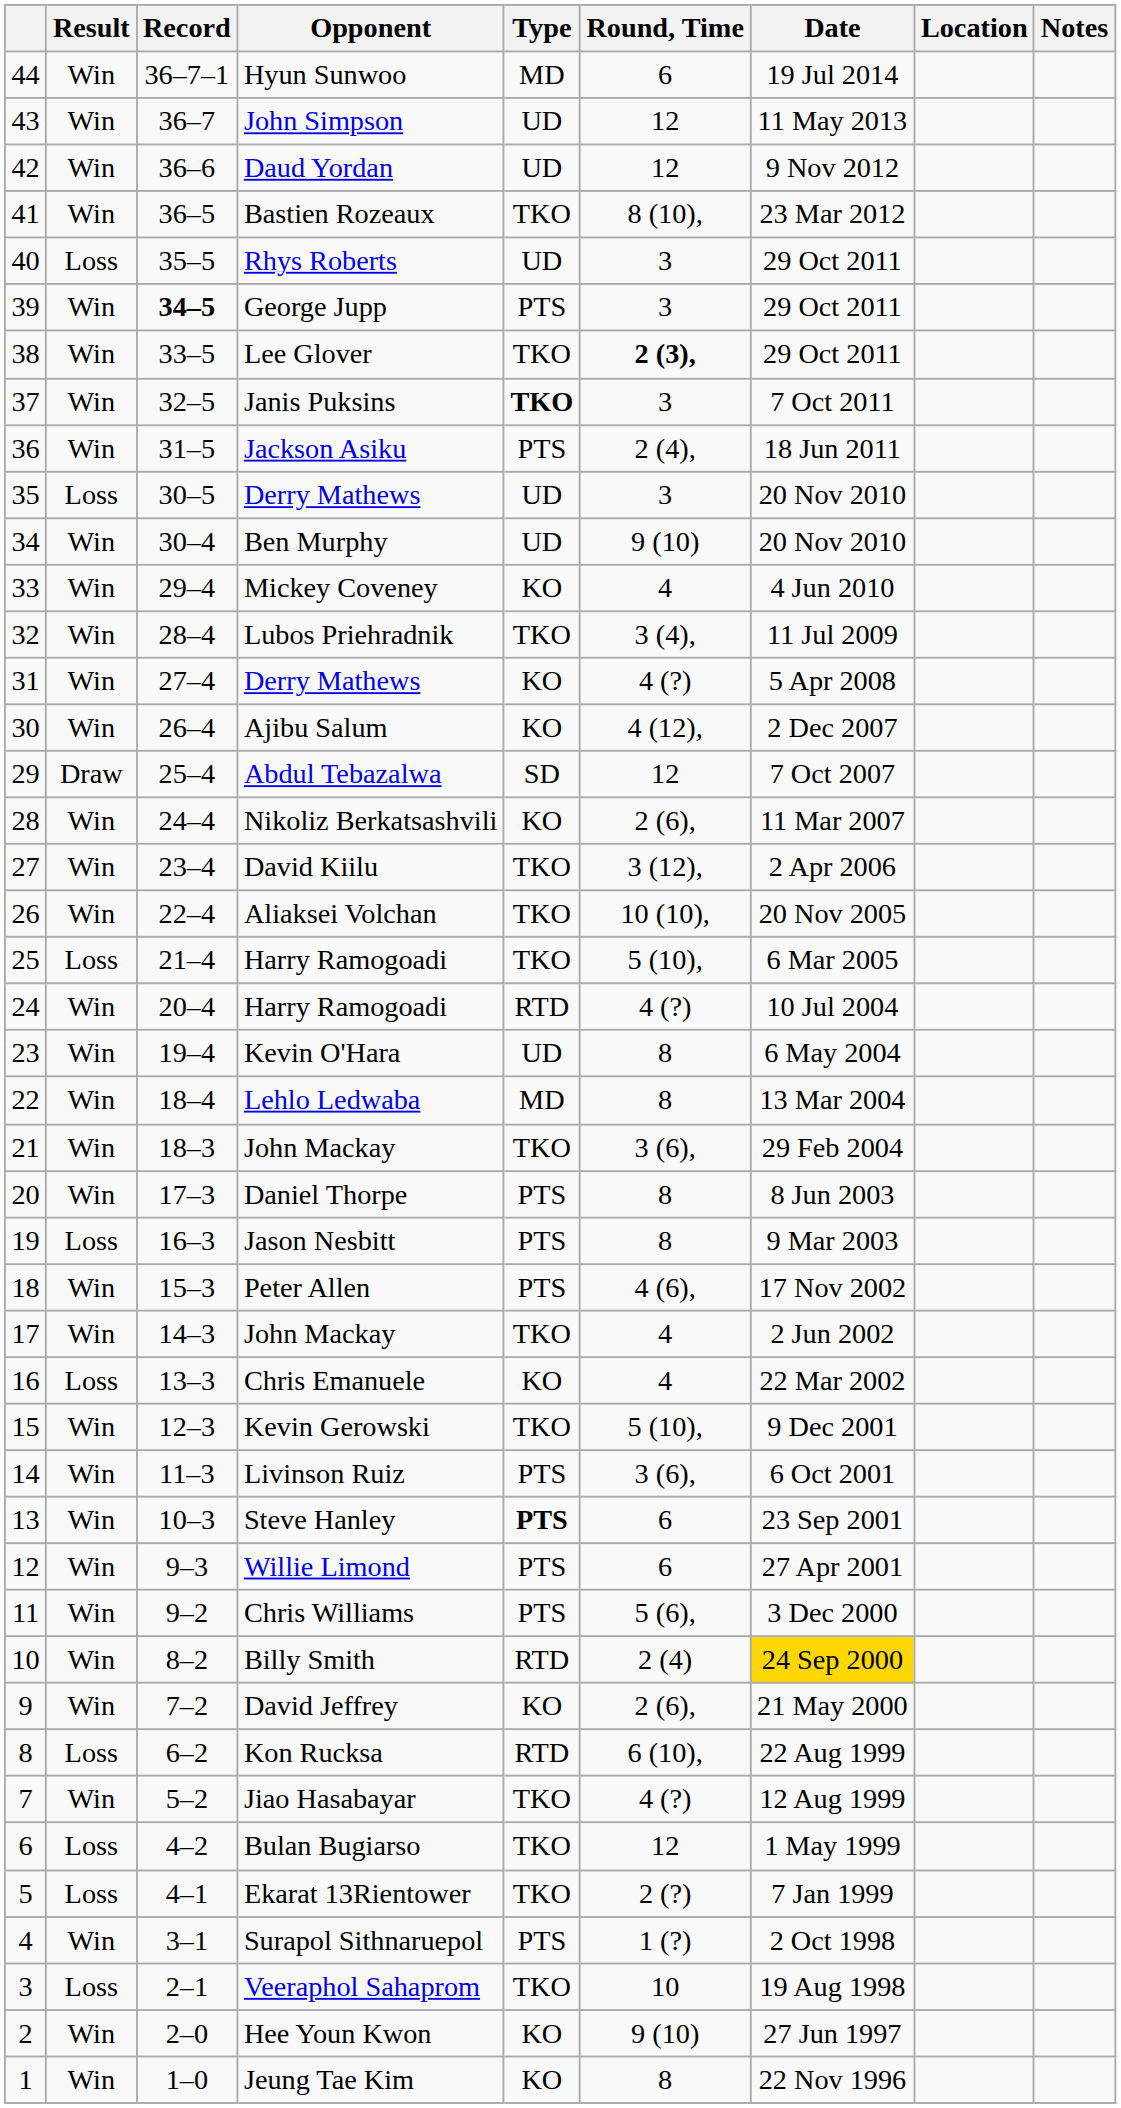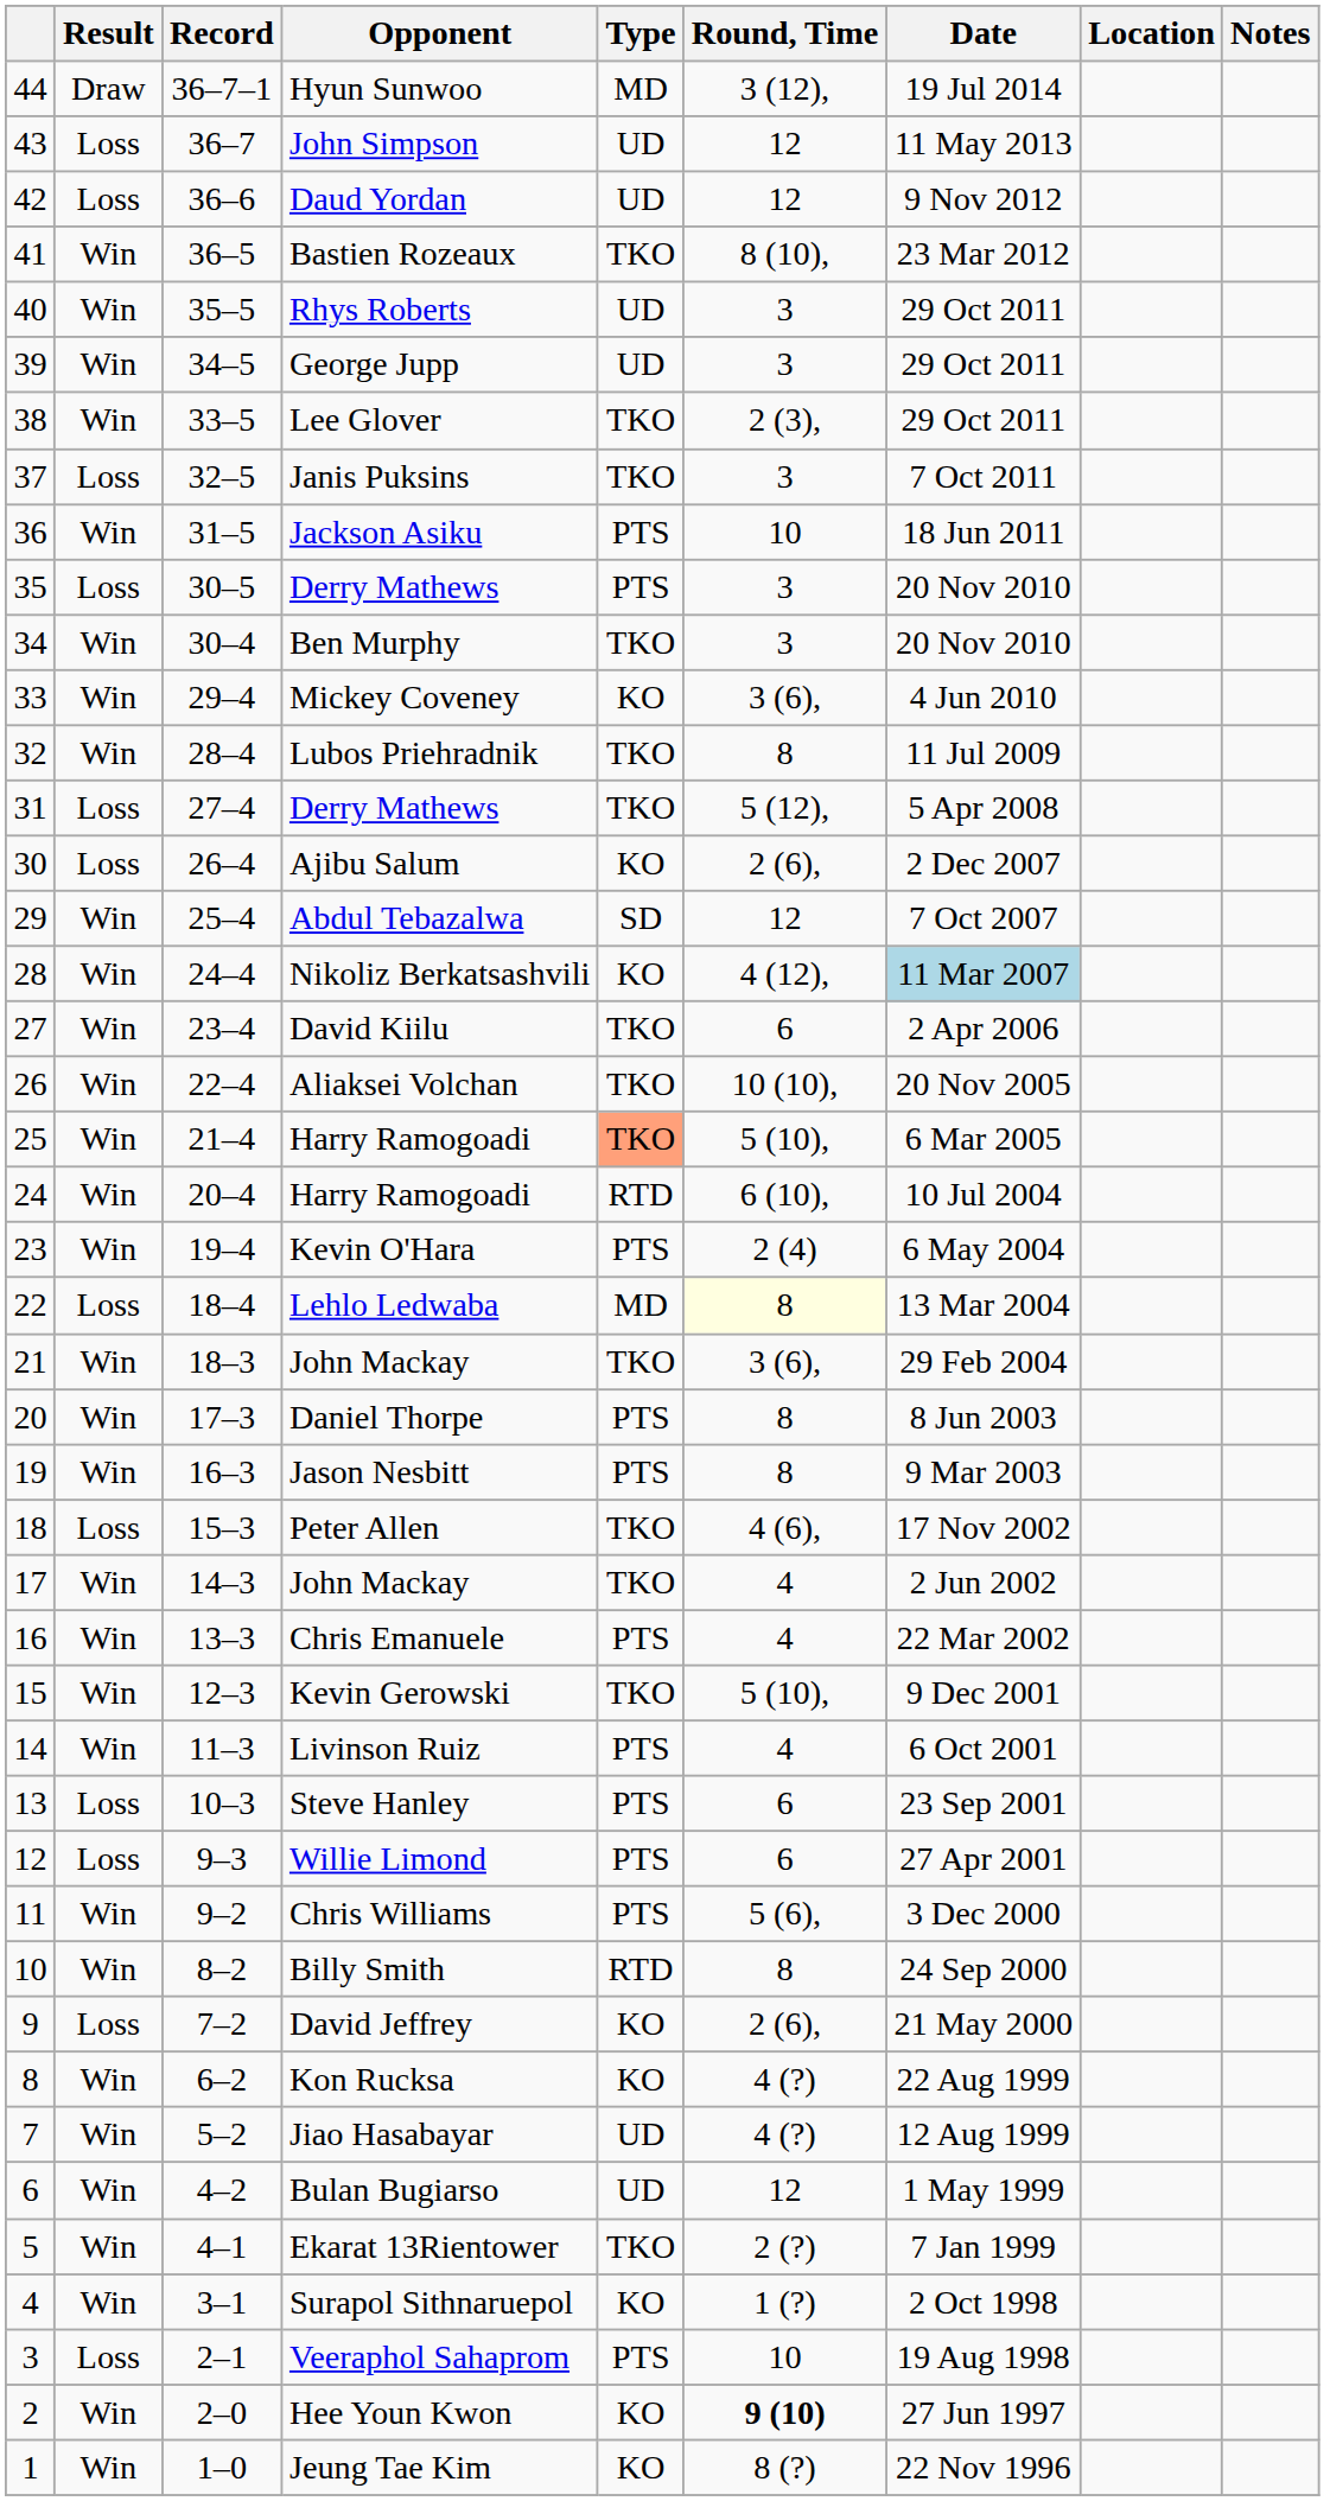 <table class="wikitable" style="text-align:center; font-size:95%">
 <tr>
 <th></th>
 <th>Result</th>
 <th>Record</th>
 <th>Opponent</th>
 <th>Type</th>
 <th>Round, Time</th>
 <th>Date</th>
 <th>Location</th>
 <th>Notes</th>
 </tr>
 <tr>
 <td>44</td>
-<td>Win</td>
+<td>Draw</td>
 <td>36–7–1</td>
 <td align=left>Hyun Sunwoo</td>
 <td>MD</td>
-<td>6</td>
+<td>3 (12), </td>
 <td>19 Jul 2014</td>
 <td align=left></td>
 <td></td>
 </tr>
 <tr>
 <td>43</td>
-<td>Win</td>
+<td>Loss</td>
 <td>36–7</td>
 <td align=left><a href='#'>John Simpson</a></td>
 <td>UD</td>
 <td>12</td>
 <td>11 May 2013</td>
 <td align=left></td>
 <td align=left></td>
 </tr>
 <tr>
 <td>42</td>
-<td>Win</td>
+<td>Loss</td>
 <td>36–6</td>
 <td align=left><a href='#'>Daud Yordan</a></td>
 <td>UD</td>
 <td>12</td>
 <td>9 Nov 2012</td>
 <td align=left></td>
 <td align=left></td>
 </tr>
 <tr>
 <td>41</td>
 <td>Win</td>
 <td>36–5</td>
 <td align=left>Bastien Rozeaux</td>
 <td>TKO</td>
 <td>8 (10), </td>
 <td>23 Mar 2012</td>
 <td align=left></td>
 <td align=left></td>
 </tr>
 <tr>
 <td>40</td>
-<td>Loss</td>
+<td>Win</td>
 <td>35–5</td>
 <td align=left><a href='#'>Rhys Roberts</a></td>
 <td>UD</td>
 <td>3</td>
 <td>29 Oct 2011</td>
 <td align=left></td>
 <td align=left></td>
 </tr>
 <tr>
 <td>39</td>
 <td>Win</td>
-<td><strong>34–5</strong></td>
+<td>34–5</td>
 <td align=left>George Jupp</td>
-<td>PTS</td>
+<td>UD</td>
 <td>3</td>
 <td>29 Oct 2011</td>
 <td align=left></td>
 <td align=left></td>
 </tr>
 <tr>
 <td>38</td>
 <td>Win</td>
 <td>33–5</td>
 <td align=left>Lee Glover</td>
 <td>TKO</td>
-<td><strong>2 (3), </strong></td>
+<td>2 (3), </td>
 <td>29 Oct 2011</td>
 <td align=left></td>
 <td align=left></td>
 </tr>
 <tr>
 <td>37</td>
-<td>Win</td>
+<td>Loss</td>
 <td>32–5</td>
 <td align=left>Janis Puksins</td>
-<td><strong>TKO</strong></td>
+<td>TKO</td>
 <td>3</td>
 <td>7 Oct 2011</td>
 <td align=left></td>
 <td></td>
 </tr>
 <tr>
 <td>36</td>
 <td>Win</td>
 <td>31–5</td>
 <td align=left><a href='#'>Jackson Asiku</a></td>
 <td>PTS</td>
-<td>2 (4), </td>
+<td>10</td>
 <td>18 Jun 2011</td>
 <td align=left></td>
 <td></td>
 </tr>
 <tr>
 <td>35</td>
 <td>Loss</td>
 <td>30–5</td>
 <td align=left><a href='#'>Derry Mathews</a></td>
-<td>UD</td>
+<td>PTS</td>
 <td>3</td>
 <td>20 Nov 2010</td>
 <td align=left></td>
 <td align=left></td>
 </tr>
 <tr>
 <td>34</td>
 <td>Win</td>
 <td>30–4</td>
 <td align=left>Ben Murphy</td>
-<td>UD</td>
-<td>9 (10)</td>
+<td>TKO</td>
+<td>3</td>
 <td>20 Nov 2010</td>
 <td align=left></td>
 <td align=left></td>
 </tr>
 <tr>
 <td>33</td>
 <td>Win</td>
 <td>29–4</td>
 <td align=left>Mickey Coveney</td>
 <td>KO</td>
-<td>4</td>
+<td>3 (6), </td>
 <td>4 Jun 2010</td>
 <td align=left></td>
 <td></td>
 </tr>
 <tr>
 <td>32</td>
 <td>Win</td>
 <td>28–4</td>
 <td align=left>Lubos Priehradnik</td>
 <td>TKO</td>
-<td>3 (4), </td>
+<td>8</td>
 <td>11 Jul 2009</td>
 <td align=left></td>
 <td></td>
 </tr>
 <tr>
 <td>31</td>
-<td>Win</td>
+<td>Loss</td>
 <td>27–4</td>
 <td align=left><a href='#'>Derry Mathews</a></td>
-<td>KO</td>
-<td>4 (?)</td>
+<td>TKO</td>
+<td>5 (12), </td>
 <td>5 Apr 2008</td>
 <td align=left></td>
 <td align=left></td>
 </tr>
 <tr>
 <td>30</td>
-<td>Win</td>
+<td>Loss</td>
 <td>26–4</td>
 <td align=left>Ajibu Salum</td>
 <td>KO</td>
-<td>4 (12), </td>
+<td>2 (6), </td>
 <td>2 Dec 2007</td>
 <td align=left></td>
 <td></td>
 </tr>
 <tr>
 <td>29</td>
-<td>Draw</td>
+<td>Win</td>
 <td>25–4</td>
 <td align=left><a href='#'>Abdul Tebazalwa</a></td>
 <td>SD</td>
 <td>12</td>
 <td>7 Oct 2007</td>
 <td align=left></td>
 <td align=left></td>
 </tr>
 <tr>
 <td>28</td>
 <td>Win</td>
 <td>24–4</td>
 <td align=left>Nikoliz Berkatsashvili</td>
 <td>KO</td>
-<td>2 (6), </td>
-<td>11 Mar 2007</td>
+<td>4 (12), </td>
+<td style="background: lightblue;">11 Mar 2007</td>
 <td align=left></td>
 <td align=left></td>
 </tr>
 <tr>
 <td>27</td>
 <td>Win</td>
 <td>23–4</td>
 <td align=left>David Kiilu</td>
 <td>TKO</td>
-<td>3 (12), </td>
+<td>6</td>
 <td>2 Apr 2006</td>
 <td align=left></td>
 <td align=left></td>
 </tr>
 <tr>
 <td>26</td>
 <td>Win</td>
 <td>22–4</td>
 <td align=left>Aliaksei Volchan</td>
 <td>TKO</td>
 <td>10 (10), </td>
 <td>20 Nov 2005</td>
 <td align=left></td>
 <td align=left></td>
 </tr>
 <tr>
 <td>25</td>
-<td>Loss</td>
+<td>Win</td>
 <td>21–4</td>
 <td align=left>Harry Ramogoadi</td>
-<td>TKO</td>
+<td style="background: lightsalmon;">TKO</td>
 <td>5 (10), </td>
 <td>6 Mar 2005</td>
 <td align=left></td>
 <td></td>
 </tr>
 <tr>
 <td>24</td>
 <td>Win</td>
 <td>20–4</td>
 <td align=left>Harry Ramogoadi</td>
 <td>RTD</td>
-<td>4 (?)</td>
+<td>6 (10), </td>
 <td>10 Jul 2004</td>
 <td align=left></td>
 <td></td>
 </tr>
 <tr>
 <td>23</td>
 <td>Win</td>
 <td>19–4</td>
 <td align=left>Kevin O'Hara</td>
-<td>UD</td>
-<td>8</td>
+<td>PTS</td>
+<td>2 (4)</td>
 <td>6 May 2004</td>
 <td align=left></td>
 <td></td>
 </tr>
 <tr>
 <td>22</td>
-<td>Win</td>
+<td>Loss</td>
 <td>18–4</td>
 <td align=left><a href='#'>Lehlo Ledwaba</a></td>
 <td>MD</td>
-<td>8</td>
+<td style="background: lightyellow;">8</td>
 <td>13 Mar 2004</td>
 <td align=left></td>
 <td></td>
 </tr>
 <tr>
 <td>21</td>
 <td>Win</td>
 <td>18–3</td>
 <td align=left>John Mackay</td>
 <td>TKO</td>
 <td>3 (6), </td>
 <td>29 Feb 2004</td>
 <td align=left></td>
 <td></td>
 </tr>
 <tr>
 <td>20</td>
 <td>Win</td>
 <td>17–3</td>
 <td align=left>Daniel Thorpe</td>
 <td>PTS</td>
 <td>8</td>
 <td>8 Jun 2003</td>
 <td align=left></td>
 <td></td>
 </tr>
 <tr>
 <td>19</td>
-<td>Loss</td>
+<td>Win</td>
 <td>16–3</td>
 <td align=left>Jason Nesbitt</td>
 <td>PTS</td>
 <td>8</td>
 <td>9 Mar 2003</td>
 <td align=left></td>
 <td></td>
 </tr>
 <tr>
 <td>18</td>
-<td>Win</td>
+<td>Loss</td>
 <td>15–3</td>
 <td align=left>Peter Allen</td>
-<td>PTS</td>
+<td>TKO</td>
 <td>4 (6), </td>
 <td>17 Nov 2002</td>
 <td align=left></td>
 <td></td>
 </tr>
 <tr>
 <td>17</td>
 <td>Win</td>
 <td>14–3</td>
 <td align=left>John Mackay</td>
 <td>TKO</td>
 <td>4</td>
 <td>2 Jun 2002</td>
 <td align=left></td>
 <td></td>
 </tr>
 <tr>
 <td>16</td>
-<td>Loss</td>
+<td>Win</td>
 <td>13–3</td>
 <td align=left>Chris Emanuele</td>
-<td>KO</td>
+<td>PTS</td>
 <td>4</td>
 <td>22 Mar 2002</td>
 <td align=left></td>
 <td></td>
 </tr>
 <tr>
 <td>15</td>
 <td>Win</td>
 <td>12–3</td>
 <td align=left>Kevin Gerowski</td>
 <td>TKO</td>
 <td>5 (10), </td>
 <td>9 Dec 2001</td>
 <td align=left></td>
 <td></td>
 </tr>
 <tr>
 <td>14</td>
 <td>Win</td>
 <td>11–3</td>
 <td align=left>Livinson Ruiz</td>
 <td>PTS</td>
-<td>3 (6), </td>
+<td>4</td>
 <td>6 Oct 2001</td>
 <td align=left></td>
 <td></td>
 </tr>
 <tr>
 <td>13</td>
-<td>Win</td>
+<td>Loss</td>
 <td>10–3</td>
 <td align=left>Steve Hanley</td>
-<td><strong>PTS</strong></td>
+<td>PTS</td>
 <td>6</td>
 <td>23 Sep 2001</td>
 <td align=left></td>
 <td></td>
 </tr>
 <tr>
 <td>12</td>
-<td>Win</td>
+<td>Loss</td>
 <td>9–3</td>
 <td align=left><a href='#'>Willie Limond</a></td>
 <td>PTS</td>
 <td>6</td>
 <td>27 Apr 2001</td>
 <td align=left></td>
 <td></td>
 </tr>
 <tr>
 <td>11</td>
 <td>Win</td>
 <td>9–2</td>
 <td align=left>Chris Williams</td>
 <td>PTS</td>
 <td>5 (6), </td>
 <td>3 Dec 2000</td>
 <td align=left></td>
 <td></td>
 </tr>
 <tr>
 <td>10</td>
 <td>Win</td>
 <td>8–2</td>
 <td align=left>Billy Smith</td>
 <td>RTD</td>
-<td>2 (4)</td>
-<td style="background: gold;">24 Sep 2000</td>
+<td>8</td>
+<td>24 Sep 2000</td>
 <td align=left></td>
 <td align=left></td>
 </tr>
 <tr>
 <td>9</td>
-<td>Win</td>
+<td>Loss</td>
 <td>7–2</td>
 <td align=left>David Jeffrey</td>
 <td>KO</td>
 <td>2 (6), </td>
 <td>21 May 2000</td>
 <td align=left></td>
 <td></td>
 </tr>
 <tr>
 <td>8</td>
-<td>Loss</td>
+<td>Win</td>
 <td>6–2</td>
 <td align=left>Kon Rucksa</td>
-<td>RTD</td>
-<td>6 (10), </td>
+<td>KO</td>
+<td>4 (?)</td>
 <td>22 Aug 1999</td>
 <td align=left></td>
 <td></td>
 </tr>
 <tr>
 <td>7</td>
 <td>Win</td>
 <td>5–2</td>
 <td align=left>Jiao Hasabayar</td>
-<td>TKO</td>
+<td>UD</td>
 <td>4 (?)</td>
 <td>12 Aug 1999</td>
 <td align=left></td>
 <td></td>
 </tr>
 <tr>
 <td>6</td>
-<td>Loss</td>
+<td>Win</td>
 <td>4–2</td>
 <td align=left>Bulan Bugiarso</td>
-<td>TKO</td>
+<td>UD</td>
 <td>12</td>
 <td>1 May 1999</td>
 <td align=left></td>
 <td align=left></td>
 </tr>
 <tr>
 <td>5</td>
-<td>Loss</td>
+<td>Win</td>
 <td>4–1</td>
 <td align=left>Ekarat 13Rientower</td>
 <td>TKO</td>
 <td>2 (?)</td>
 <td>7 Jan 1999</td>
 <td align=left></td>
 <td></td>
 </tr>
 <tr>
 <td>4</td>
 <td>Win</td>
 <td>3–1</td>
 <td align=left>Surapol Sithnaruepol</td>
-<td>PTS</td>
+<td>KO</td>
 <td>1 (?)</td>
 <td>2 Oct 1998</td>
 <td align=left></td>
 <td></td>
 </tr>
 <tr>
 <td>3</td>
 <td>Loss</td>
 <td>2–1</td>
 <td align=left><a href='#'>Veeraphol Sahaprom</a></td>
-<td>TKO</td>
+<td>PTS</td>
 <td>10</td>
 <td>19 Aug 1998</td>
 <td align=left></td>
 <td></td>
 </tr>
 <tr>
 <td>2</td>
 <td>Win</td>
 <td>2–0</td>
 <td align=left>Hee Youn Kwon</td>
 <td>KO</td>
-<td>9 (10)</td>
+<td><strong>9 (10)</strong></td>
 <td>27 Jun 1997</td>
 <td align=left></td>
 <td></td>
 </tr>
 <tr>
 <td>1</td>
 <td>Win</td>
 <td>1–0</td>
 <td align=left>Jeung Tae Kim</td>
 <td>KO</td>
-<td>8</td>
+<td>8 (?)</td>
 <td>22 Nov 1996</td>
 <td align=left></td>
 <td></td>
 </tr>
 </table>
